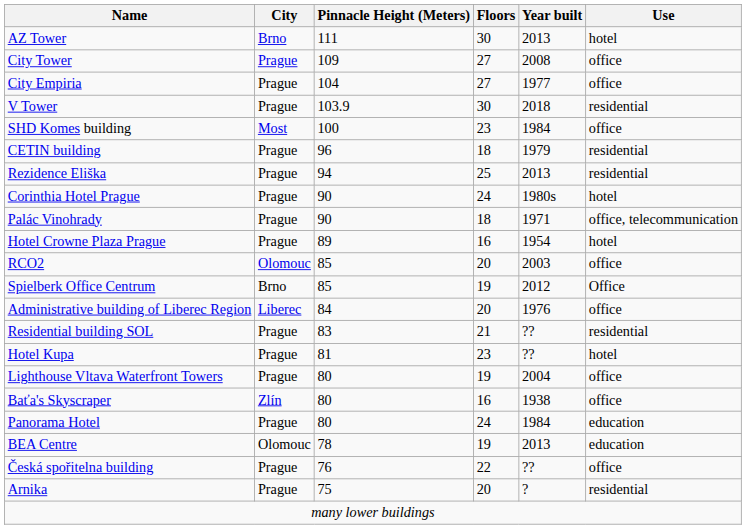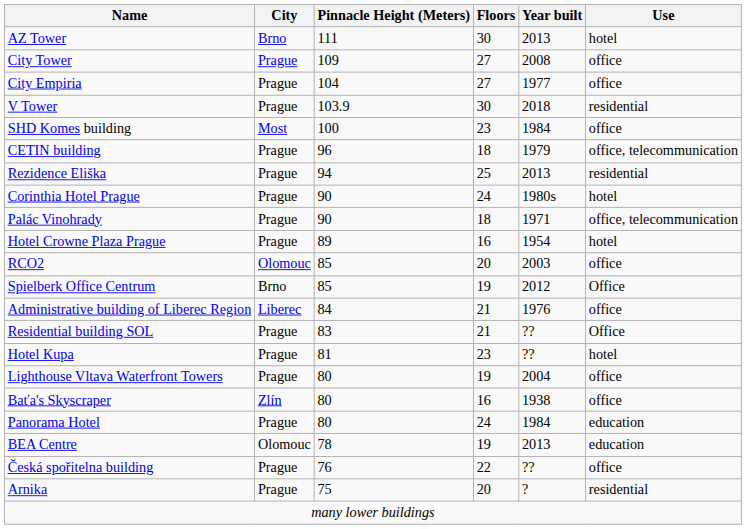 <table class="wikitable sortable">
 <tr>
 <th>Name</th>
 <th>City</th>
 <th>Pinnacle Height (Meters)</th>
 <th>Floors</th>
 <th>Year built</th>
 <th>Use</th>
 </tr>
 <tr>
 <td><a href='#'>AZ Tower</a></td>
 <td><a href='#'>Brno</a></td>
 <td>111</td>
 <td>30</td>
 <td>2013</td>
 <td>hotel</td>
 </tr>
 <tr>
 <td><a href='#'>City Tower</a></td>
 <td><a href='#'>Prague</a></td>
 <td>109</td>
 <td>27</td>
 <td>2008</td>
 <td>office</td>
 </tr>
 <tr>
 <td><a href='#'>City Empiria</a></td>
 <td>Prague</td>
 <td>104</td>
 <td>27</td>
 <td>1977</td>
 <td>office</td>
 </tr>
 <tr>
 <td><a href='#'>V Tower</a></td>
 <td>Prague</td>
 <td>103.9</td>
 <td>30</td>
 <td>2018</td>
 <td>residential</td>
 </tr>
 <tr>
 <td><a href='#'>SHD Komes</a> building</td>
 <td><a href='#'>Most</a></td>
 <td>100</td>
 <td>23</td>
 <td>1984</td>
 <td>office</td>
 </tr>
 <tr>
 <td><a href='#'>CETIN building</a></td>
 <td>Prague</td>
 <td>96</td>
 <td>18</td>
 <td>1979</td>
-<td>residential</td>
+<td>office, telecommunication</td>
 </tr>
 <tr>
 <td><a href='#'>Rezidence Eliška</a></td>
 <td>Prague</td>
 <td>94</td>
 <td>25</td>
 <td>2013</td>
 <td>residential</td>
 </tr>
 <tr>
 <td><a href='#'>Corinthia Hotel Prague</a></td>
 <td>Prague</td>
 <td>90</td>
 <td>24</td>
 <td>1980s</td>
 <td>hotel</td>
 </tr>
 <tr>
 <td><a href='#'>Palác Vinohrady</a></td>
 <td>Prague</td>
 <td>90</td>
 <td>18</td>
 <td>1971</td>
 <td>office, telecommunication</td>
 </tr>
 <tr>
 <td><a href='#'>Hotel Crowne Plaza Prague</a></td>
 <td>Prague</td>
 <td>89</td>
 <td>16</td>
 <td>1954</td>
 <td>hotel</td>
 </tr>
 <tr>
 <td><a href='#'>RCO2</a></td>
 <td><a href='#'>Olomouc</a></td>
 <td>85</td>
 <td>20</td>
 <td>2003</td>
 <td>office</td>
 </tr>
 <tr>
 <td><a href='#'>Spielberk Office Centrum</a></td>
 <td>Brno</td>
 <td>85</td>
 <td>19</td>
 <td>2012</td>
 <td>Office</td>
 </tr>
 <tr>
 <td><a href='#'>Administrative building of Liberec Region</a></td>
 <td><a href='#'>Liberec</a></td>
 <td>84</td>
-<td>20</td>
+<td>21</td>
 <td>1976</td>
 <td>office</td>
 </tr>
 <tr>
 <td><a href='#'>Residential building SOL</a></td>
 <td>Prague</td>
 <td>83</td>
 <td>21</td>
 <td>??</td>
-<td>residential</td>
+<td>Office</td>
 </tr>
 <tr>
 <td><a href='#'>Hotel Kupa</a></td>
 <td>Prague</td>
 <td>81</td>
 <td>23</td>
 <td>??</td>
 <td>hotel</td>
 </tr>
 <tr>
 <td><a href='#'>Lighthouse Vltava Waterfront Towers</a></td>
 <td>Prague</td>
 <td>80</td>
 <td>19</td>
 <td>2004</td>
 <td>office</td>
 </tr>
 <tr>
 <td><a href='#'>Baťa's Skyscraper</a></td>
 <td><a href='#'>Zlín</a></td>
 <td>80</td>
 <td>16</td>
 <td>1938</td>
 <td>office</td>
 </tr>
 <tr>
 <td><a href='#'>Panorama Hotel</a></td>
 <td>Prague</td>
 <td>80</td>
 <td>24</td>
 <td>1984</td>
 <td>education</td>
 </tr>
 <tr>
 <td><a href='#'>BEA Centre</a></td>
 <td>Olomouc</td>
 <td>78</td>
 <td>19</td>
 <td>2013</td>
 <td>education</td>
 </tr>
 <tr>
 <td><a href='#'>Česká spořitelna building</a></td>
 <td>Prague</td>
 <td>76</td>
 <td>22</td>
 <td>??</td>
 <td>office</td>
 </tr>
 <tr>
 <td><a href='#'>Arnika</a></td>
 <td>Prague</td>
 <td>75</td>
 <td>20</td>
 <td>?</td>
 <td>residential</td>
 </tr>
 <tr>
 <td colspan=6 align=center><em>many lower buildings</em></td>
 </tr>
 </table>
